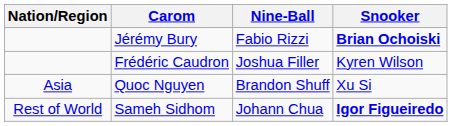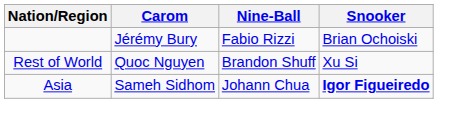 <table class="wikitable sortable">
 <tr>
 <th>Nation/Region</th>
 <th><a href='#'>Carom</a></th>
 <th><a href='#'>Nine-Ball</a></th>
 <th><a href='#'>Snooker</a></th>
 </tr>
 <tr bgcolor=>
 <td align="center"></td>
 <td><a href='#'>Jérémy Bury</a></td>
 <td><a href='#'>Fabio Rizzi</a></td>
-<td><strong><a href='#'>Brian Ochoiski</a></strong></td>
+<td><a href='#'>Brian Ochoiski</a></td>
 </tr>
 <tr bgcolor=>
-<td align="center"></td>
-<td><a href='#'>Frédéric Caudron</a></td>
-<td><a href='#'>Joshua Filler</a></td>
-<td><a href='#'>Kyren Wilson</a></td>
-</tr>
-<tr bgcolor=>
-<td align="center"><a href='#'>Asia</a></td>
+<td align="center"><a href='#'>Rest of World</a></td>
 <td><a href='#'>Quoc Nguyen</a></td>
 <td><a href='#'>Brandon Shuff</a></td>
 <td><a href='#'>Xu Si</a></td>
 </tr>
 <tr bgcolor=>
-<td align="center"><a href='#'>Rest of World</a></td>
+<td align="center"><a href='#'>Asia</a></td>
 <td><a href='#'>Sameh Sidhom</a></td>
 <td><a href='#'>Johann Chua</a></td>
 <td><strong><a href='#'>Igor Figueiredo</a></strong></td>
 </tr>
 </table>
